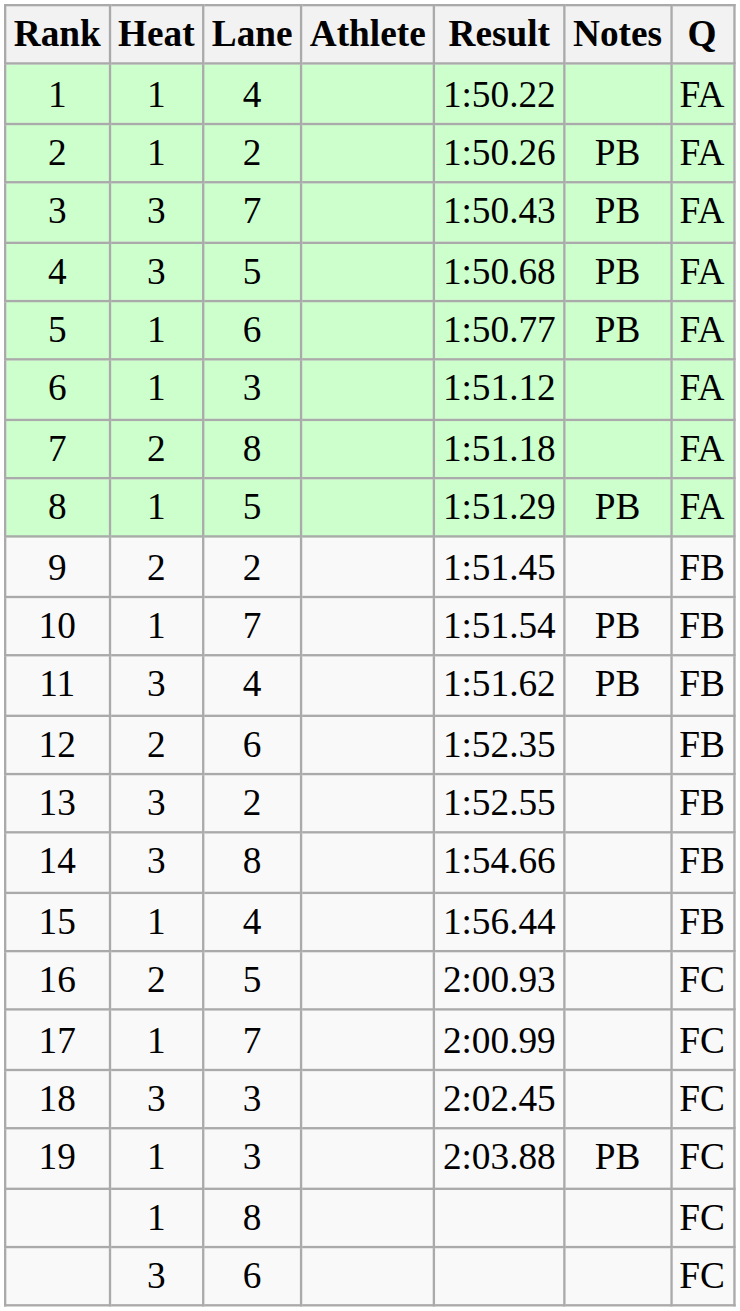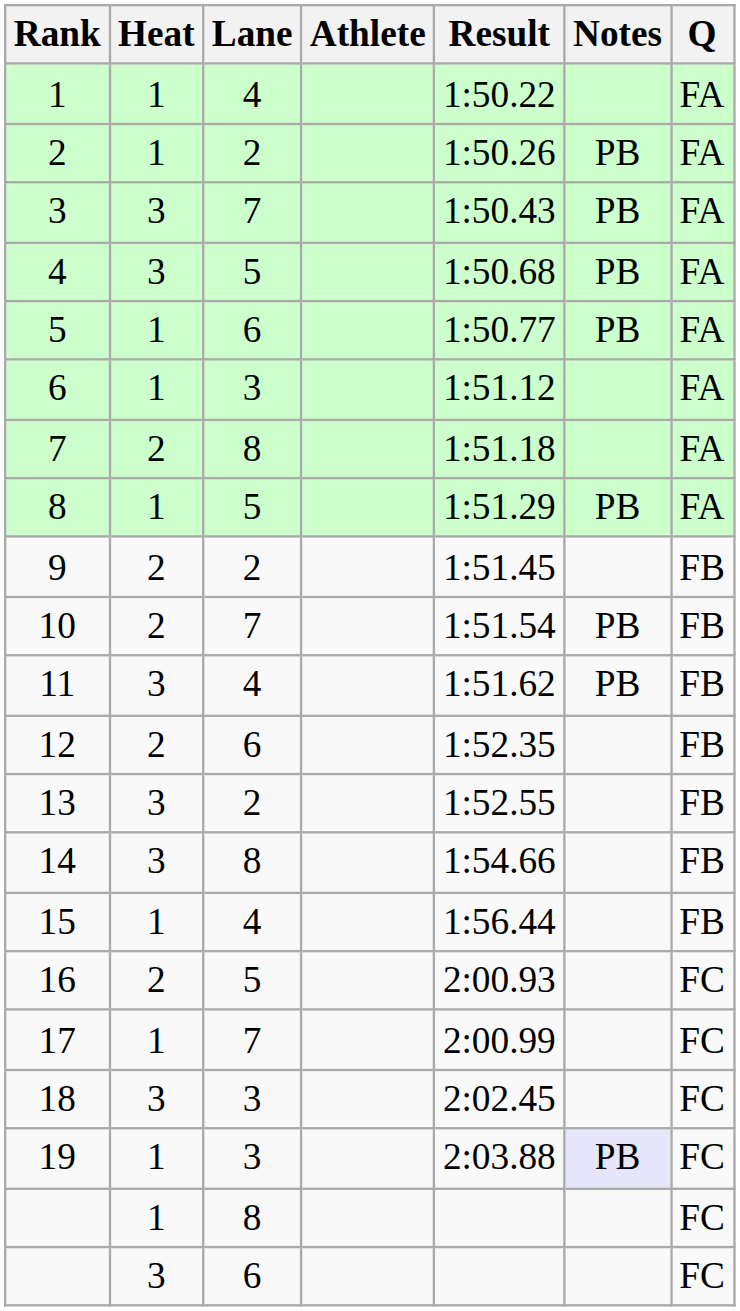 <table class="wikitable sortable" style="text-align:center">
 <tr>
 <th>Rank</th>
 <th>Heat</th>
 <th>Lane</th>
 <th>Athlete</th>
 <th>Result</th>
 <th>Notes</th>
 <th>Q</th>
 </tr>
 <tr bgcolor=ccffcc>
 <td>1</td>
 <td>1</td>
 <td>4</td>
 <td align=left></td>
 <td>1:50.22</td>
 <td></td>
 <td>FA</td>
 </tr>
 <tr bgcolor=ccffcc>
 <td>2</td>
 <td>1</td>
 <td>2</td>
 <td align=left></td>
 <td>1:50.26</td>
 <td>PB</td>
 <td>FA</td>
 </tr>
 <tr bgcolor=ccffcc>
 <td>3</td>
 <td>3</td>
 <td>7</td>
 <td align=left></td>
 <td>1:50.43</td>
 <td>PB</td>
 <td>FA</td>
 </tr>
 <tr bgcolor=ccffcc>
 <td>4</td>
 <td>3</td>
 <td>5</td>
 <td align=left></td>
 <td>1:50.68</td>
 <td>PB</td>
 <td>FA</td>
 </tr>
 <tr bgcolor=ccffcc>
 <td>5</td>
 <td>1</td>
 <td>6</td>
 <td align=left></td>
 <td>1:50.77</td>
 <td>PB</td>
 <td>FA</td>
 </tr>
 <tr bgcolor=ccffcc>
 <td>6</td>
 <td>1</td>
 <td>3</td>
 <td align=left></td>
 <td>1:51.12</td>
 <td></td>
 <td>FA</td>
 </tr>
 <tr bgcolor=ccffcc>
 <td>7</td>
 <td>2</td>
 <td>8</td>
 <td align=left></td>
 <td>1:51.18</td>
 <td></td>
 <td>FA</td>
 </tr>
 <tr bgcolor=ccffcc>
 <td>8</td>
 <td>1</td>
 <td>5</td>
 <td align=left></td>
 <td>1:51.29</td>
 <td>PB</td>
 <td>FA</td>
 </tr>
 <tr>
 <td>9</td>
 <td>2</td>
 <td>2</td>
 <td align=left></td>
 <td>1:51.45</td>
 <td></td>
 <td>FB</td>
 </tr>
 <tr>
 <td>10</td>
-<td>1</td>
+<td>2</td>
 <td>7</td>
 <td align=left></td>
 <td>1:51.54</td>
 <td>PB</td>
 <td>FB</td>
 </tr>
 <tr>
 <td>11</td>
 <td>3</td>
 <td>4</td>
 <td align=left></td>
 <td>1:51.62</td>
 <td>PB</td>
 <td>FB</td>
 </tr>
 <tr>
 <td>12</td>
 <td>2</td>
 <td>6</td>
 <td align=left></td>
 <td>1:52.35</td>
 <td></td>
 <td>FB</td>
 </tr>
 <tr>
 <td>13</td>
 <td>3</td>
 <td>2</td>
 <td align=left></td>
 <td>1:52.55</td>
 <td></td>
 <td>FB</td>
 </tr>
 <tr>
 <td>14</td>
 <td>3</td>
 <td>8</td>
 <td align=left></td>
 <td>1:54.66</td>
 <td></td>
 <td>FB</td>
 </tr>
 <tr>
 <td>15</td>
 <td>1</td>
 <td>4</td>
 <td align=left></td>
 <td>1:56.44</td>
 <td></td>
 <td>FB</td>
 </tr>
 <tr>
 <td>16</td>
 <td>2</td>
 <td>5</td>
 <td align=left></td>
 <td>2:00.93</td>
 <td></td>
 <td>FC</td>
 </tr>
 <tr>
 <td>17</td>
 <td>1</td>
 <td>7</td>
 <td align=left></td>
 <td>2:00.99</td>
 <td></td>
 <td>FC</td>
 </tr>
 <tr>
 <td>18</td>
 <td>3</td>
 <td>3</td>
 <td align=left></td>
 <td>2:02.45</td>
 <td></td>
 <td>FC</td>
 </tr>
 <tr>
 <td>19</td>
 <td>1</td>
 <td>3</td>
 <td align=left></td>
 <td>2:03.88</td>
-<td>PB</td>
+<td style="background: lavender;">PB</td>
 <td>FC</td>
 </tr>
 <tr>
 <td></td>
 <td>1</td>
 <td>8</td>
 <td align=left></td>
 <td></td>
 <td></td>
 <td>FC</td>
 </tr>
 <tr>
 <td></td>
 <td>3</td>
 <td>6</td>
 <td align=left></td>
 <td></td>
 <td></td>
 <td>FC</td>
 </tr>
 </table>
